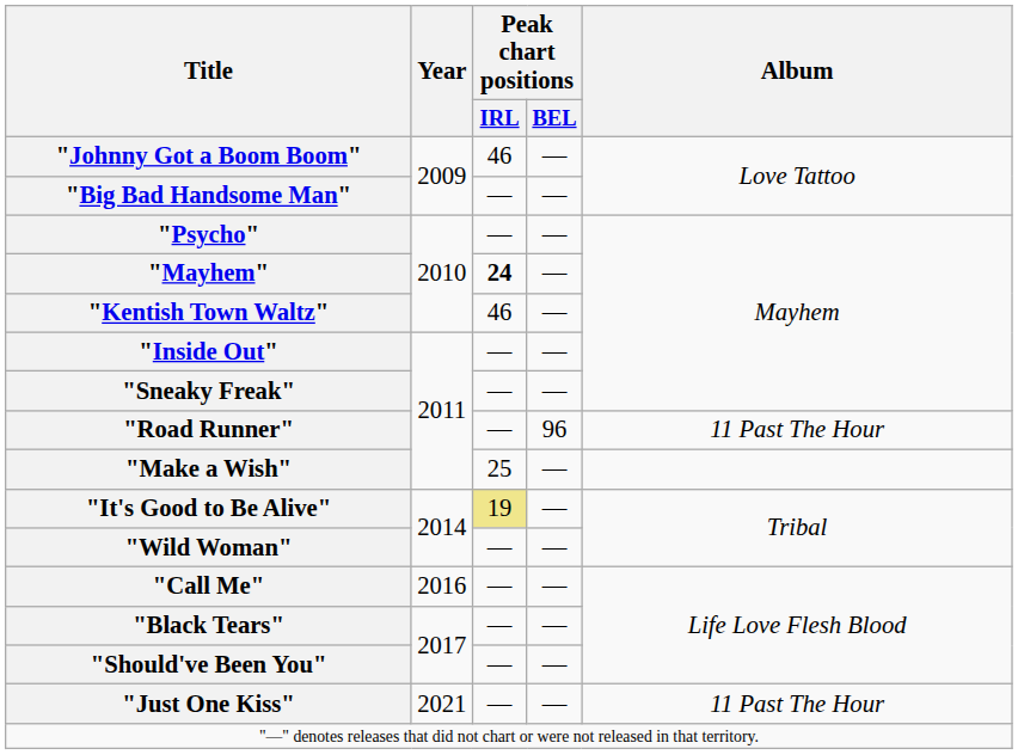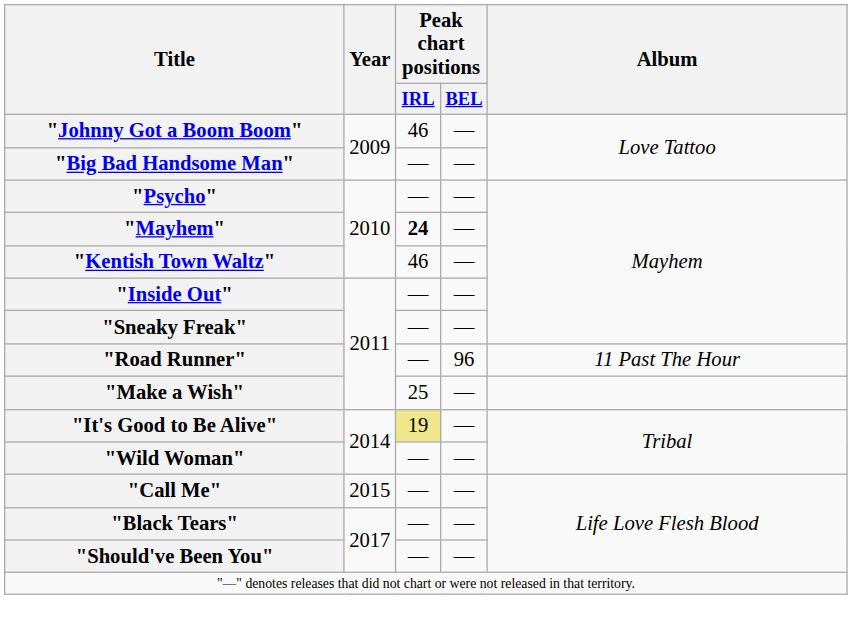 <table class="wikitable plainrowheaders" style="text-align:center;">
 <tr>
 <th scope="col" rowspan="2" style="width:16em;">Title</th>
 <th scope="col" rowspan="2" style="width:1em;">Year</th>
 <th scope="col" colspan="2" style="width:3em;">Peak chart positions</th>
 <th scope="col" rowspan="2" style="width:17em;">Album</th>
 </tr>
 <tr>
 <th scope="col" style="width:2em;font-size:90%;"><a href='#'>IRL</a><br></th>
 <th scope="col" style="width:2em;font-size:90%;"><a href='#'>BEL</a><br></th>
 </tr>
 <tr>
 <th scope="row">"<a href='#'>Johnny Got a Boom Boom</a>"</th>
 <td rowspan="2">2009</td>
 <td>46</td>
 <td>—</td>
 <td rowspan="2"><em>Love Tattoo</em></td>
 </tr>
 <tr>
 <th scope="row">"<a href='#'>Big Bad Handsome Man</a>"</th>
 <td>—</td>
 <td>—</td>
 </tr>
 <tr>
 <th scope="row">"<a href='#'>Psycho</a>"</th>
 <td rowspan="3">2010</td>
 <td>—</td>
 <td>—</td>
 <td rowspan="5"><em>Mayhem</em></td>
 </tr>
 <tr>
 <th scope="row">"<a href='#'>Mayhem</a>"</th>
 <td><strong>24</strong></td>
 <td>—</td>
 </tr>
 <tr>
 <th scope="row">"<a href='#'>Kentish Town Waltz</a>"</th>
 <td>46</td>
 <td>—</td>
 </tr>
 <tr>
 <th scope="row">"<a href='#'>Inside Out</a>"</th>
 <td rowspan="4">2011</td>
 <td>—</td>
 <td>—</td>
 </tr>
 <tr>
 <th scope="row">"Sneaky Freak"</th>
 <td>—</td>
 <td>—</td>
 </tr>
 <tr>
 <th scope="row">"Road Runner"</th>
 <td>—</td>
 <td>96</td>
 <td><em>11 Past The Hour</em></td>
 </tr>
 <tr>
 <th scope="row">"Make a Wish"</th>
 <td>25</td>
 <td>—</td>
 <td></td>
 </tr>
 <tr>
 <th scope="row">"It's Good to Be Alive"</th>
 <td rowspan="2">2014</td>
 <td style="background: khaki;">19</td>
 <td>—</td>
 <td rowspan="2"><em>Tribal</em></td>
 </tr>
 <tr>
 <th scope="row">"Wild Woman"</th>
 <td>—</td>
 <td>—</td>
 </tr>
 <tr>
 <th scope="row">"Call Me"</th>
-<td>2016</td>
+<td>2015</td>
 <td>—</td>
 <td>—</td>
 <td rowspan="3"><em>Life Love Flesh Blood</em></td>
 </tr>
 <tr>
 <th scope="row">"Black Tears" <br> </th>
 <td rowspan="2">2017</td>
 <td>—</td>
 <td>—</td>
 </tr>
 <tr>
 <th scope="row">"Should've Been You" <br></th>
 <td>—</td>
 <td>—</td>
 </tr>
 <tr>
-<th scope="row">"Just One Kiss" <br> </th>
-<td>2021</td>
-<td>—</td>
-<td>—</td>
-<td><em>11 Past The Hour</em></td>
-</tr>
-<tr>
 <td align="center" colspan="5" style="font-size:8pt">"—" denotes releases that did not chart or were not released in that territory.</td>
 </tr>
 </table>
